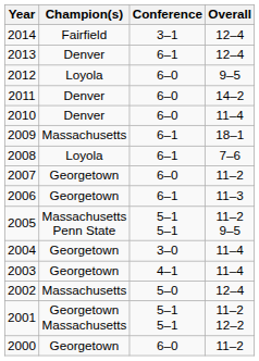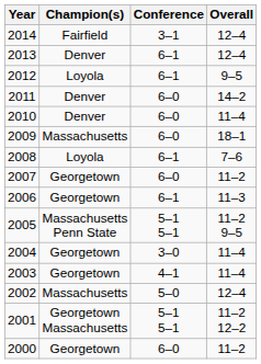 <table class= "wikitable" style="text-align:center">
 <tr>
 <th>Year</th>
 <th>Champion(s)</th>
 <th>Conference</th>
 <th>Overall</th>
 </tr>
 <tr>
 <td>2014</td>
 <td>Fairfield</td>
 <td>3–1</td>
 <td>12–4</td>
 </tr>
 <tr>
 <td>2013</td>
 <td>Denver</td>
 <td>6–1</td>
 <td>12–4</td>
 </tr>
 <tr>
 <td>2012</td>
 <td>Loyola</td>
-<td>6–0</td>
+<td>6–1</td>
 <td>9–5</td>
 </tr>
 <tr>
 <td>2011</td>
 <td>Denver</td>
 <td>6–0</td>
 <td>14–2</td>
 </tr>
 <tr>
 <td>2010</td>
 <td>Denver</td>
 <td>6–0</td>
 <td>11–4</td>
 </tr>
 <tr>
 <td>2009</td>
 <td>Massachusetts</td>
-<td>6–1</td>
+<td>6–0</td>
 <td>18–1</td>
 </tr>
 <tr>
 <td>2008</td>
 <td>Loyola</td>
 <td>6–1</td>
 <td>7–6</td>
 </tr>
 <tr>
 <td>2007</td>
 <td>Georgetown</td>
 <td>6–0</td>
 <td>11–2</td>
 </tr>
 <tr>
 <td>2006</td>
 <td>Georgetown</td>
 <td>6–1</td>
 <td>11–3</td>
 </tr>
 <tr>
 <td>2005</td>
 <td>Massachusetts <br> Penn State</td>
 <td>5–1 <br> 5–1</td>
 <td>11–2 <br> 9–5</td>
 </tr>
 <tr>
 <td>2004</td>
 <td>Georgetown</td>
 <td>3–0</td>
 <td>11–4</td>
 </tr>
 <tr>
 <td>2003</td>
 <td>Georgetown</td>
 <td>4–1</td>
 <td>11–4</td>
 </tr>
 <tr>
 <td>2002</td>
 <td>Massachusetts</td>
 <td>5–0</td>
 <td>12–4</td>
 </tr>
 <tr>
 <td>2001</td>
 <td>Georgetown <br> Massachusetts</td>
 <td>5–1 <br> 5–1</td>
 <td>11–2 <br> 12–2</td>
 </tr>
 <tr>
 <td>2000</td>
 <td>Georgetown</td>
 <td>6–0</td>
 <td>11–2</td>
 </tr>
 </table>
